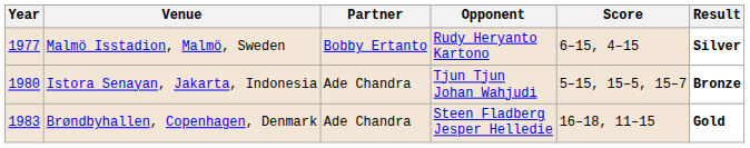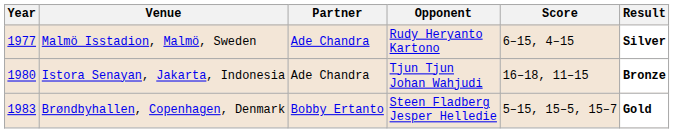 <table class="sortable wikitable" style="font-size: 90%;">
 <tr>
 <th>Year</th>
 <th>Venue</th>
 <th>Partner</th>
 <th>Opponent</th>
 <th>Score</th>
 <th>Result</th>
 </tr>
 <tr style="background:#F3E6D7">
 <td align="center"><a href='#'>1977</a></td>
 <td align="left"><a href='#'>Malmö Isstadion</a>, <a href='#'>Malmö</a>, Sweden</td>
-<td align="left"> <a href='#'>Bobby Ertanto</a></td>
+<td align="left"> <a href='#'>Ade Chandra</a></td>
 <td align="left"> <a href='#'>Rudy Heryanto</a><br> <a href='#'>Kartono</a></td>
 <td align="left">6–15, 4–15</td>
 <td style="text-align:left; background:white"> <strong>Silver</strong></td>
 </tr>
 <tr style="background:#F3E6D7">
 <td align="center"><a href='#'>1980</a></td>
 <td align="left"><a href='#'>Istora Senayan</a>, <a href='#'>Jakarta</a>, Indonesia</td>
 <td align="left"> Ade Chandra</td>
 <td align="left"> <a href='#'>Tjun Tjun</a><br> <a href='#'>Johan Wahjudi</a></td>
-<td align="left">5–15, 15–5, 15–7</td>
+<td align="left">16–18, 11–15</td>
 <td style="text-align:left; background:white"> <strong>Bronze</strong></td>
 </tr>
 <tr style="background:#F3E6D7">
 <td align="center"><a href='#'>1983</a></td>
 <td align="left"><a href='#'>Brøndbyhallen</a>, <a href='#'>Copenhagen</a>, Denmark</td>
-<td align="left"> Ade Chandra</td>
+<td align="left"> <a href='#'>Bobby Ertanto</a></td>
 <td align="left"> <a href='#'>Steen Fladberg</a><br> <a href='#'>Jesper Helledie</a></td>
-<td align="left">16–18, 11–15</td>
+<td align="left">5–15, 15–5, 15–7</td>
 <td style="text-align:left; background:white"> <strong>Gold</strong></td>
 </tr>
 </table>
